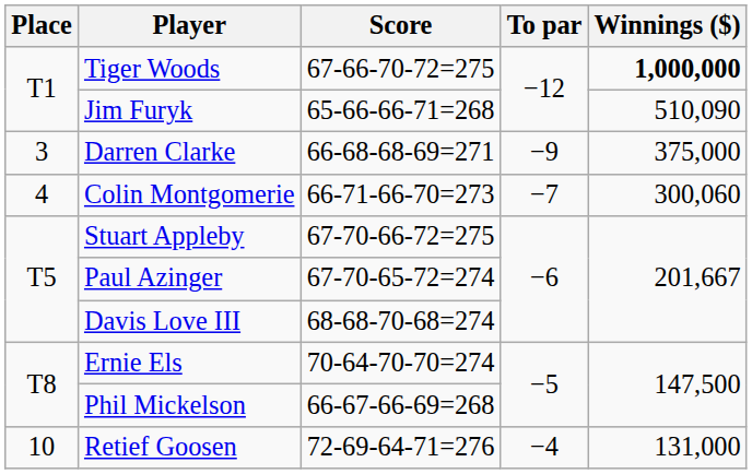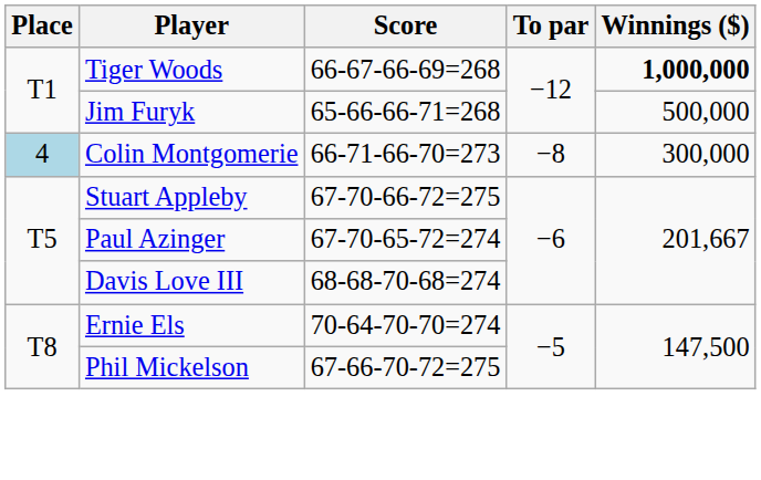 <table class="wikitable">
 <tr>
 <th>Place</th>
 <th>Player</th>
 <th>Score</th>
 <th>To par</th>
 <th>Winnings ($)</th>
 </tr>
 <tr>
 <td rowspan="2" align="center">T1</td>
 <td> <a href='#'>Tiger Woods</a></td>
-<td>67-66-70-72=275</td>
+<td>66-67-66-69=268</td>
 <td rowspan="2" align=center>−12</td>
 <td align="right"><strong>1,000,000</strong></td>
 </tr>
 <tr>
 <td> <a href='#'>Jim Furyk</a></td>
 <td>65-66-66-71=268</td>
-<td align="right">510,090</td>
+<td align="right">500,000</td>
 </tr>
 <tr>
-<td align="center">3</td>
-<td> <a href='#'>Darren Clarke</a></td>
-<td>66-68-68-69=271</td>
-<td align=center>−9</td>
-<td align="right">375,000</td>
-</tr>
-<tr>
-<td align="center">4</td>
+<td align="center" style="background: lightblue;">4</td>
 <td> <a href='#'>Colin Montgomerie</a></td>
 <td>66-71-66-70=273</td>
-<td align=center>−7</td>
-<td align="right">300,060</td>
+<td align=center>−8</td>
+<td align="right">300,000</td>
 </tr>
 <tr>
 <td rowspan="3" align="center">T5</td>
 <td> <a href='#'>Stuart Appleby</a></td>
 <td>67-70-66-72=275</td>
 <td rowspan="3" align=center>−6</td>
 <td rowspan="3" align="right">201,667</td>
 </tr>
 <tr>
 <td> <a href='#'>Paul Azinger</a></td>
 <td>67-70-65-72=274</td>
 </tr>
 <tr>
 <td> <a href='#'>Davis Love III</a></td>
 <td>68-68-70-68=274</td>
 </tr>
 <tr>
 <td rowspan="2" align="center">T8</td>
 <td> <a href='#'>Ernie Els</a></td>
 <td>70-64-70-70=274</td>
 <td rowspan="2" align=center>−5</td>
 <td rowspan="2" align="right">147,500</td>
 </tr>
 <tr>
 <td> <a href='#'>Phil Mickelson</a></td>
-<td>66-67-66-69=268</td>
-</tr>
-<tr>
-<td align="center">10</td>
-<td> <a href='#'>Retief Goosen</a></td>
-<td>72-69-64-71=276</td>
-<td align=center>−4</td>
-<td align="right">131,000</td>
+<td>67-66-70-72=275</td>
 </tr>
 </table>
